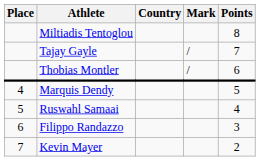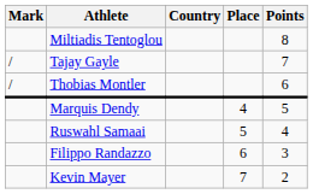 <table class="wikitable">
 <tr>
-<th>Place</th>
+<th>Mark</th>
 <th>Athlete</th>
 <th>Country</th>
-<th>Mark</th>
+<th>Place</th>
 <th>Points</th>
 </tr>
 <tr>
-<td align=center></td>
+<td> </td>
 <td><a href='#'>Miltiadis Tentoglou</a></td>
 <td></td>
-<td> </td>
+<td align=center></td>
 <td align=center>8</td>
 </tr>
 <tr>
-<td align=center></td>
+<td> /<br><em> </em></td>
 <td><a href='#'>Tajay Gayle</a></td>
 <td></td>
-<td> /<br><em> </em></td>
+<td align=center></td>
 <td align=center>7</td>
 </tr>
 <tr>
-<td align=center></td>
+<td> /<br><em> </em></td>
 <td><a href='#'>Thobias Montler</a></td>
 <td></td>
-<td> /<br><em> </em></td>
+<td align=center></td>
 <td align=center>6</td>
 </tr>
 <tr style="border-top:3px solid black;">
-<td align=center>4</td>
+<td> </td>
 <td><a href='#'>Marquis Dendy</a></td>
 <td></td>
-<td> </td>
+<td align=center>4</td>
 <td align=center>5</td>
 </tr>
 <tr>
-<td align=center>5</td>
+<td> </td>
 <td><a href='#'>Ruswahl Samaai</a></td>
 <td></td>
-<td> </td>
+<td align=center>5</td>
 <td align=center>4</td>
 </tr>
 <tr>
-<td align=center>6</td>
+<td> </td>
 <td><a href='#'>Filippo Randazzo</a></td>
 <td></td>
-<td> </td>
+<td align=center>6</td>
 <td align=center>3</td>
 </tr>
 <tr>
-<td align=center>7</td>
+<td> </td>
 <td><a href='#'>Kevin Mayer</a></td>
 <td></td>
-<td> </td>
+<td align=center>7</td>
 <td align=center>2</td>
 </tr>
 </table>
